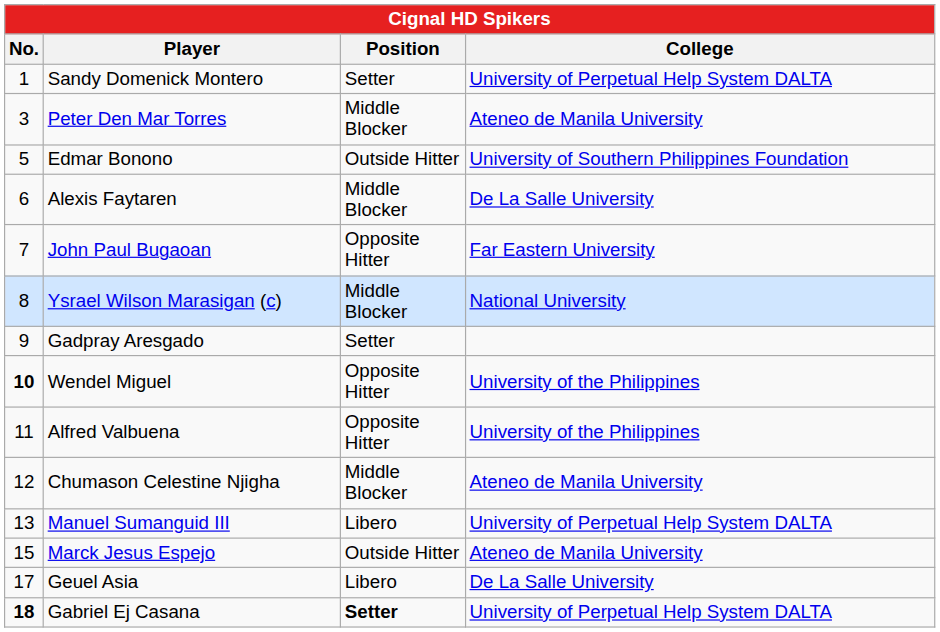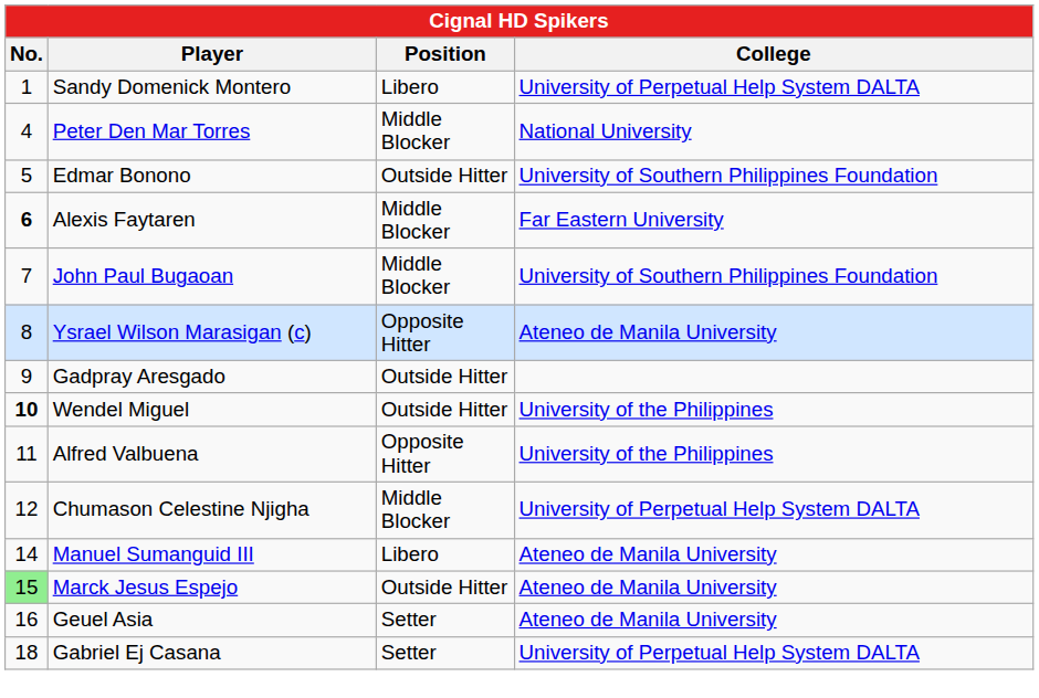 <table class="wikitable sortable" style="text-align:left; width: 90%; font-size:100%;">
 <tr>
 <th colspan="6" style= "background: #E62020; color: White; text-align:center;"><strong>Cignal HD Spikers</strong></th>
 </tr>
 <tr>
 <th width=10px>No.</th>
 <th width=250px>Player</th>
 <th width=100px>Position</th>
 <th width=400px>College</th>
 </tr>
 <tr>
 <td style="text-align:center;">1</td>
 <td>Sandy Domenick Montero</td>
-<td>Setter</td>
+<td>Libero</td>
 <td><a href='#'>University of Perpetual Help System DALTA</a></td>
 </tr>
 <tr>
-<td style="text-align:center;">3</td>
+<td style="text-align:center;">4</td>
 <td><a href='#'>Peter Den Mar Torres</a></td>
 <td>Middle Blocker</td>
-<td><a href='#'>Ateneo de Manila University</a></td>
+<td><a href='#'>National University</a></td>
 </tr>
 <tr>
 <td style="text-align:center;">5</td>
 <td>Edmar Bonono</td>
 <td>Outside Hitter</td>
 <td><a href='#'>University of Southern Philippines Foundation</a></td>
 </tr>
 <tr>
-<td style="text-align:center;">6</td>
+<td style="text-align:center;"><strong>6</strong></td>
 <td>Alexis Faytaren</td>
 <td>Middle Blocker</td>
-<td><a href='#'>De La Salle University</a></td>
+<td><a href='#'>Far Eastern University</a></td>
 </tr>
 <tr>
 <td style="text-align:center;">7</td>
 <td><a href='#'>John Paul Bugaoan</a></td>
-<td>Opposite Hitter</td>
-<td><a href='#'>Far Eastern University</a></td>
+<td>Middle Blocker</td>
+<td><a href='#'>University of Southern Philippines Foundation</a></td>
 </tr>
 <tr bgcolor=#D0E6FF>
 <td style="text-align:center;">8</td>
 <td><a href='#'>Ysrael Wilson Marasigan</a> (<a href='#'>c</a>)</td>
-<td>Middle Blocker</td>
-<td><a href='#'>National University</a></td>
+<td>Opposite Hitter</td>
+<td><a href='#'>Ateneo de Manila University</a></td>
 </tr>
 <tr>
 <td style="text-align:center;">9</td>
 <td>Gadpray Aresgado</td>
-<td>Setter</td>
+<td>Outside Hitter</td>
 <td></td>
 </tr>
 <tr>
 <td style="text-align:center;"><strong>10</strong></td>
 <td>Wendel Miguel</td>
-<td>Opposite Hitter</td>
+<td>Outside Hitter</td>
 <td><a href='#'>University of the Philippines</a></td>
 </tr>
 <tr>
 <td style="text-align:center;">11</td>
 <td>Alfred Valbuena</td>
 <td>Opposite Hitter</td>
 <td><a href='#'>University of the Philippines</a></td>
 </tr>
 <tr>
 <td style="text-align:center;">12</td>
 <td>Chumason Celestine Njigha</td>
 <td>Middle Blocker</td>
+<td><a href='#'>University of Perpetual Help System DALTA</a></td>
+</tr>
+<tr>
+<td style="text-align:center;">14</td>
+<td><a href='#'>Manuel Sumanguid III</a></td>
+<td>Libero</td>
 <td><a href='#'>Ateneo de Manila University</a></td>
 </tr>
 <tr>
-<td style="text-align:center;">13</td>
-<td><a href='#'>Manuel Sumanguid III</a></td>
-<td>Libero</td>
-<td><a href='#'>University of Perpetual Help System DALTA</a></td>
-</tr>
-<tr>
-<td style="text-align:center;">15</td>
+<td style="background: lightgreen; text-align:center;">15</td>
 <td><a href='#'>Marck Jesus Espejo</a></td>
 <td>Outside Hitter</td>
 <td><a href='#'>Ateneo de Manila University</a></td>
 </tr>
 <tr>
-<td style="text-align:center;">17</td>
+<td style="text-align:center;">16</td>
 <td>Geuel Asia</td>
-<td>Libero</td>
-<td><a href='#'>De La Salle University</a></td>
+<td>Setter</td>
+<td><a href='#'>Ateneo de Manila University</a></td>
 </tr>
 <tr>
-<td style="text-align:center;"><strong>18</strong></td>
+<td style="text-align:center;">18</td>
 <td>Gabriel Ej Casana</td>
-<td><strong>Setter</strong></td>
+<td>Setter</td>
 <td><a href='#'>University of Perpetual Help System DALTA</a></td>
 </tr>
 </table>
